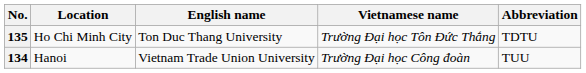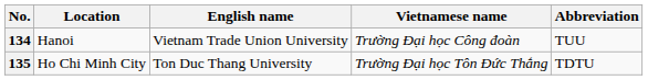 <table class="wikitable">
 <tr>
 <th>No.</th>
 <th>Location</th>
 <th>English name</th>
 <th>Vietnamese name</th>
 <th>Abbreviation</th>
 </tr>
 <tr>
+<th align="center">134</th>
+<td>Hanoi</td>
+<td>Vietnam Trade Union University</td>
+<td><em>Trường Đại học Công đoàn</em></td>
+<td>TUU</td>
+</tr>
+<tr>
 <th align="center">135</th>
 <td>Ho Chi Minh City</td>
 <td>Ton Duc Thang University</td>
 <td><em>Trường Đại học Tôn Đức Thắng</em></td>
 <td>TDTU</td>
 </tr>
-<tr>
-<th align="center">134</th>
-<td>Hanoi</td>
-<td>Vietnam Trade Union University</td>
-<td><em>Trường Đại học Công đoàn</em></td>
-<td>TUU</td>
-</tr>
 </table>
